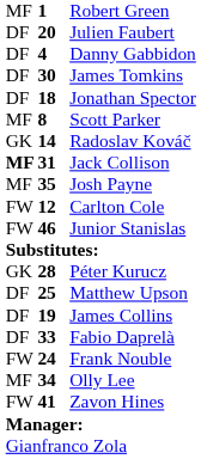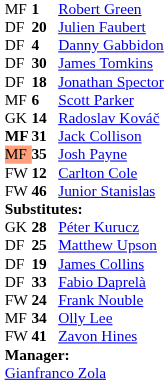 <table style="font-size:90%; margin:0.2em auto;" cellspacing="0" cellpadding="0">
 <tr>
 <th width="25"></th>
 <th width="25"></th>
 </tr>
 <tr>
 <td>MF</td>
 <td><strong>1</strong></td>
 <td> <a href='#'>Robert Green</a></td>
 </tr>
 <tr>
 <td>DF</td>
 <td><strong>20</strong></td>
 <td> <a href='#'>Julien Faubert</a></td>
 </tr>
 <tr>
 <td>DF</td>
 <td><strong>4</strong></td>
 <td> <a href='#'>Danny Gabbidon</a></td>
 <td></td>
 </tr>
 <tr>
 <td>DF</td>
 <td><strong>30</strong></td>
 <td> <a href='#'>James Tomkins</a></td>
 </tr>
 <tr>
 <td>DF</td>
 <td><strong>18</strong></td>
 <td> <a href='#'>Jonathan Spector</a></td>
 </tr>
 <tr>
 <td>MF</td>
-<td><strong>8</strong></td>
+<td><strong>6</strong></td>
 <td> <a href='#'>Scott Parker</a></td>
 <td></td>
 </tr>
 <tr>
 <td>GK</td>
 <td><strong>14</strong></td>
 <td> <a href='#'>Radoslav Kováč</a></td>
 <td></td>
 <td></td>
 </tr>
 <tr>
 <td><strong>MF</strong></td>
 <td><strong>31</strong></td>
 <td> <a href='#'>Jack Collison</a></td>
 <td></td>
 </tr>
 <tr>
-<td>MF</td>
+<td style="background: lightsalmon;">MF</td>
 <td><strong>35</strong></td>
 <td> <a href='#'>Josh Payne</a></td>
 <td></td>
 <td></td>
 </tr>
 <tr>
 <td>FW</td>
 <td><strong>12</strong></td>
 <td> <a href='#'>Carlton Cole</a></td>
 <td></td>
 <td></td>
 </tr>
 <tr>
 <td>FW</td>
 <td><strong>46</strong></td>
 <td> <a href='#'>Junior Stanislas</a></td>
 </tr>
 <tr>
 <td colspan=4><strong>Substitutes:</strong></td>
 </tr>
 <tr>
 <td>GK</td>
 <td><strong>28</strong></td>
 <td> <a href='#'>Péter Kurucz</a></td>
 </tr>
 <tr>
 <td>DF</td>
 <td><strong>25</strong></td>
 <td> <a href='#'>Matthew Upson</a></td>
 <td></td>
 <td></td>
 </tr>
 <tr>
 <td>DF</td>
 <td><strong>19</strong></td>
 <td> <a href='#'>James Collins</a></td>
 </tr>
 <tr>
 <td>DF</td>
 <td><strong>33</strong></td>
 <td> <a href='#'>Fabio Daprelà</a></td>
 </tr>
 <tr>
 <td>FW</td>
 <td><strong>24</strong></td>
 <td> <a href='#'>Frank Nouble</a></td>
 <td></td>
 <td></td>
 </tr>
 <tr>
 <td>MF</td>
 <td><strong>34</strong></td>
 <td> <a href='#'>Olly Lee</a></td>
 </tr>
 <tr>
 <td>FW</td>
 <td><strong>41</strong></td>
 <td> <a href='#'>Zavon Hines</a></td>
 <td></td>
 <td></td>
 </tr>
 <tr>
 <td colspan=4><strong>Manager:</strong></td>
 </tr>
 <tr>
 <td colspan="4"> <a href='#'>Gianfranco Zola</a></td>
 </tr>
 </table>
